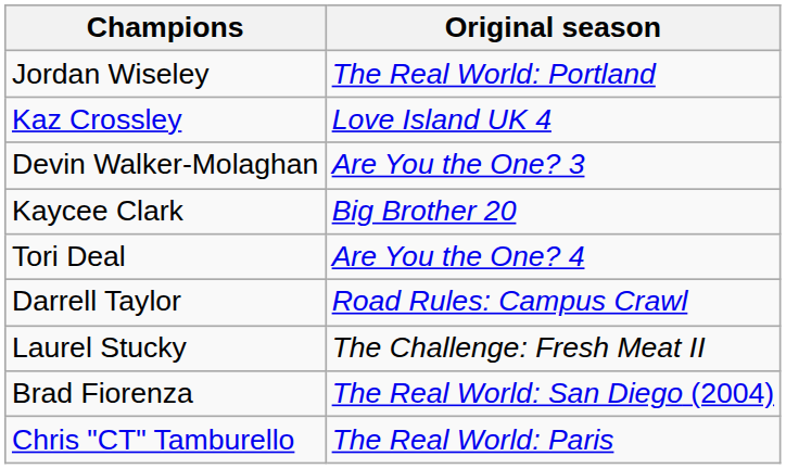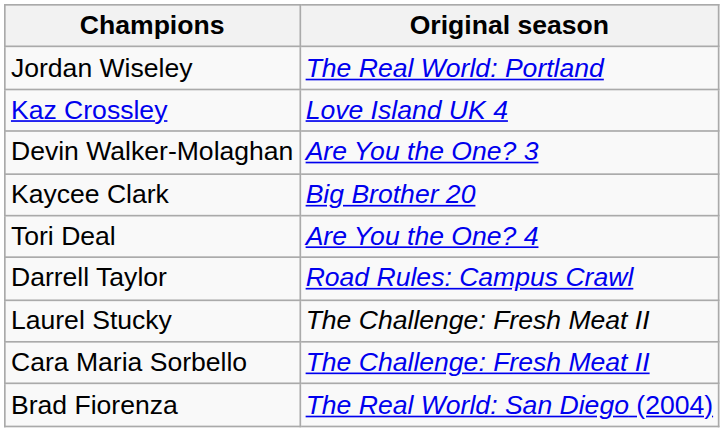 <table class="wikitable sortable">
 <tr>
 <th>Champions</th>
 <th nowrap>Original season</th>
 </tr>
 <tr>
 <td>Jordan Wiseley</td>
 <td><em><a href='#'>The Real World: Portland</a></em></td>
 </tr>
 <tr>
 <td><a href='#'>Kaz Crossley</a></td>
 <td><em><a href='#'>Love Island UK 4</a></em></td>
 </tr>
 <tr>
 <td nowrap>Devin Walker-Molaghan</td>
 <td><em><a href='#'>Are You the One? 3</a></em></td>
 </tr>
 <tr>
 <td>Kaycee Clark</td>
 <td><em><a href='#'>Big Brother 20</a></em></td>
 </tr>
 <tr>
 <td>Tori Deal</td>
 <td><em><a href='#'>Are You the One? 4</a></em></td>
 </tr>
 <tr>
 <td>Darrell Taylor</td>
 <td nowrap><em><a href='#'>Road Rules: Campus Crawl</a></em></td>
 </tr>
 <tr>
 <td>Laurel Stucky</td>
 <td><em>The Challenge: Fresh Meat II</em></td>
 </tr>
 <tr>
+<td>Cara Maria Sorbello</td>
+<td><em><a href='#'>The Challenge: Fresh Meat II</a></em></td>
+</tr>
+<tr>
 <td>Brad Fiorenza</td>
 <td nowrap><a href='#'><em>The Real World: San Diego</em> (2004)</a></td>
 </tr>
-<tr>
-<td nowrap><a href='#'>Chris "CT" Tamburello</a></td>
-<td><em><a href='#'>The Real World: Paris</a></em></td>
-</tr>
 </table>
